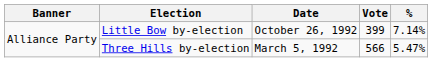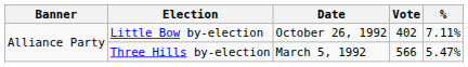 <table class="wikitable">
 <tr>
 <th>Banner</th>
 <th>Election</th>
 <th>Date</th>
 <th>Vote</th>
 <th>%</th>
 </tr>
 <tr>
 <td rowspan=3>Alliance Party</td>
 <td><a href='#'>Little Bow</a> by-election</td>
 <td>October 26, 1992</td>
-<td style="text-align:center;">399</td>
-<td style="text-align:center;">7.14%</td>
+<td style="text-align:center;">402</td>
+<td style="text-align:center;">7.11%</td>
 </tr>
 <tr>
 <td><a href='#'>Three Hills</a> by-election</td>
 <td>March 5, 1992</td>
 <td style="text-align:center;">566</td>
 <td style="text-align:center;">5.47%</td>
 </tr>
 </table>
